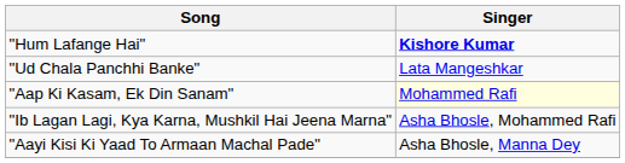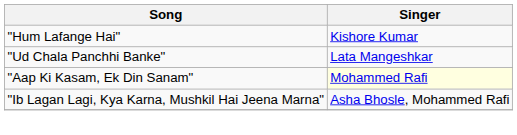 <table class="wikitable">
 <tr>
 <th>Song</th>
 <th>Singer</th>
 </tr>
 <tr>
 <td>"Hum Lafange Hai"</td>
-<td><strong><a href='#'>Kishore Kumar</a></strong></td>
+<td><a href='#'>Kishore Kumar</a></td>
 </tr>
 <tr>
 <td>"Ud Chala Panchhi Banke"</td>
 <td><a href='#'>Lata Mangeshkar</a></td>
 </tr>
 <tr>
 <td>"Aap Ki Kasam, Ek Din Sanam"</td>
 <td style="background: lightyellow;"><a href='#'>Mohammed Rafi</a></td>
 </tr>
 <tr>
 <td>"Ib Lagan Lagi, Kya Karna, Mushkil Hai Jeena Marna"</td>
 <td><a href='#'>Asha Bhosle</a>, Mohammed Rafi</td>
 </tr>
 <tr>
-<td>"Aayi Kisi Ki Yaad To Armaan Machal Pade"</td>
-<td>Asha Bhosle, <a href='#'>Manna Dey</a></td>
-</tr>
-<tr>
 </tr>
 </table>
